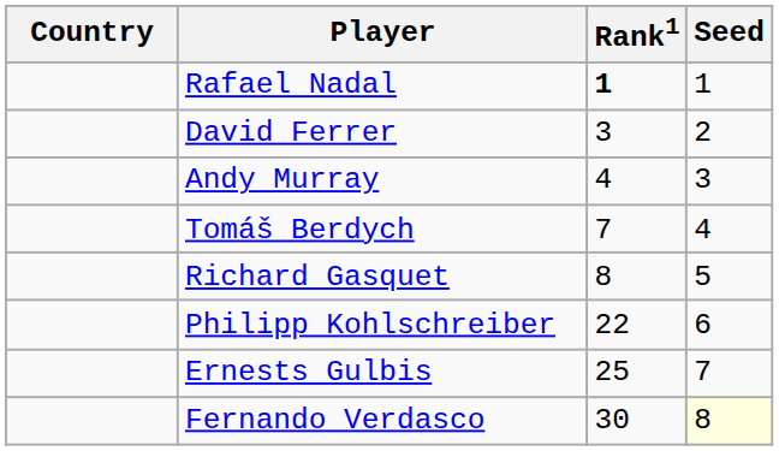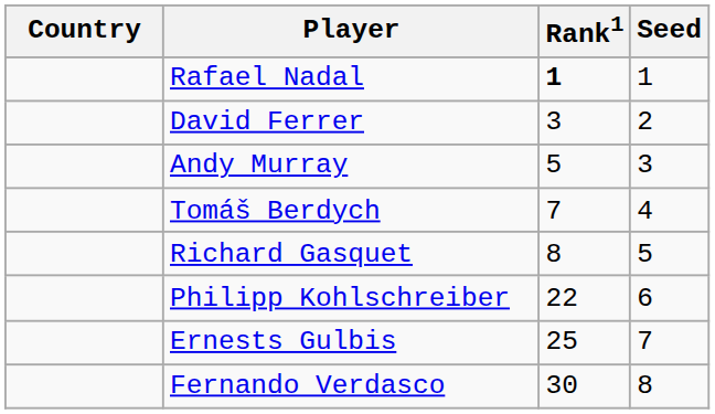 <table class="sortable wikitable">
 <tr>
 <th width=70>Country</th>
 <th width=175>Player</th>
 <th>Rank<sup>1</sup></th>
 <th>Seed</th>
 </tr>
 <tr>
 <td></td>
 <td><a href='#'>Rafael Nadal</a></td>
 <td><strong>1</strong></td>
 <td>1</td>
 </tr>
 <tr>
 <td></td>
 <td><a href='#'>David Ferrer</a></td>
 <td>3</td>
 <td>2</td>
 </tr>
 <tr>
 <td></td>
 <td><a href='#'>Andy Murray</a></td>
-<td>4</td>
+<td>5</td>
 <td>3</td>
 </tr>
 <tr>
 <td></td>
 <td><a href='#'>Tomáš Berdych</a></td>
 <td>7</td>
 <td>4</td>
 </tr>
 <tr>
 <td></td>
 <td><a href='#'>Richard Gasquet</a></td>
 <td>8</td>
 <td>5</td>
 </tr>
 <tr>
 <td></td>
 <td><a href='#'>Philipp Kohlschreiber</a></td>
 <td>22</td>
 <td>6</td>
 </tr>
 <tr>
 <td></td>
 <td><a href='#'>Ernests Gulbis</a></td>
 <td>25</td>
 <td>7</td>
 </tr>
 <tr>
 <td></td>
 <td><a href='#'>Fernando Verdasco</a></td>
 <td>30</td>
-<td style="background: lightyellow;">8</td>
+<td>8</td>
 </tr>
 </table>
